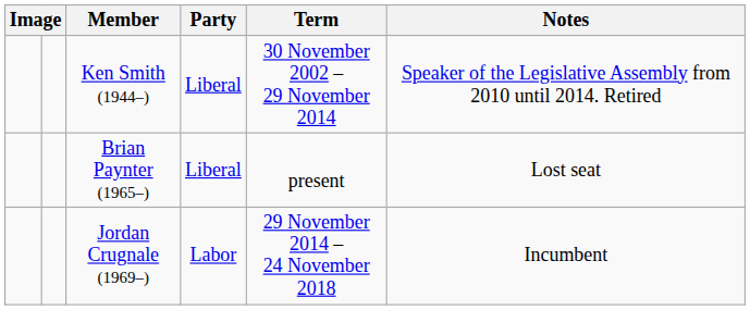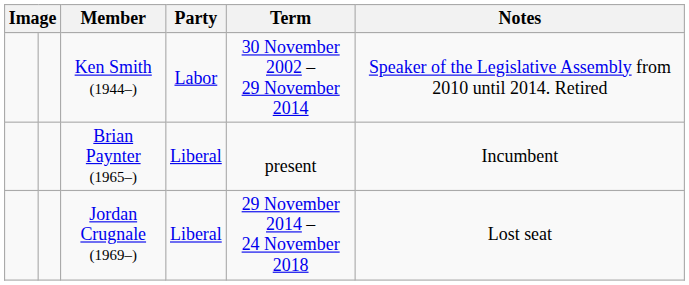 <table class="wikitable" style="text-align:center">
 <tr>
 <th colspan=2>Image</th>
 <th>Member</th>
 <th>Party</th>
 <th>Term</th>
 <th>Notes</th>
 </tr>
 <tr>
 <td> </td>
 <td></td>
 <td><a href='#'>Ken Smith</a><br><small>(1944–)</small></td>
-<td><a href='#'>Liberal</a></td>
+<td><a href='#'>Labor</a></td>
 <td><a href='#'>30 November 2002</a> –<br><a href='#'>29 November 2014</a></td>
 <td><a href='#'>Speaker of the Legislative Assembly</a> from 2010 until 2014. Retired</td>
 </tr>
 <tr>
 <td> </td>
 <td></td>
 <td><a href='#'>Brian Paynter</a><br><small>(1965–)</small></td>
 <td><a href='#'>Liberal</a></td>
 <td><br>present</td>
-<td>Lost seat</td>
+<td>Incumbent</td>
 </tr>
 <tr>
 <td> </td>
 <td></td>
 <td><a href='#'>Jordan Crugnale</a><br><small>(1969–)</small></td>
-<td><a href='#'>Labor</a></td>
+<td><a href='#'>Liberal</a></td>
 <td><a href='#'>29 November 2014</a> –<br><a href='#'>24 November 2018</a></td>
-<td>Incumbent</td>
+<td>Lost seat</td>
 </tr>
 </table>
